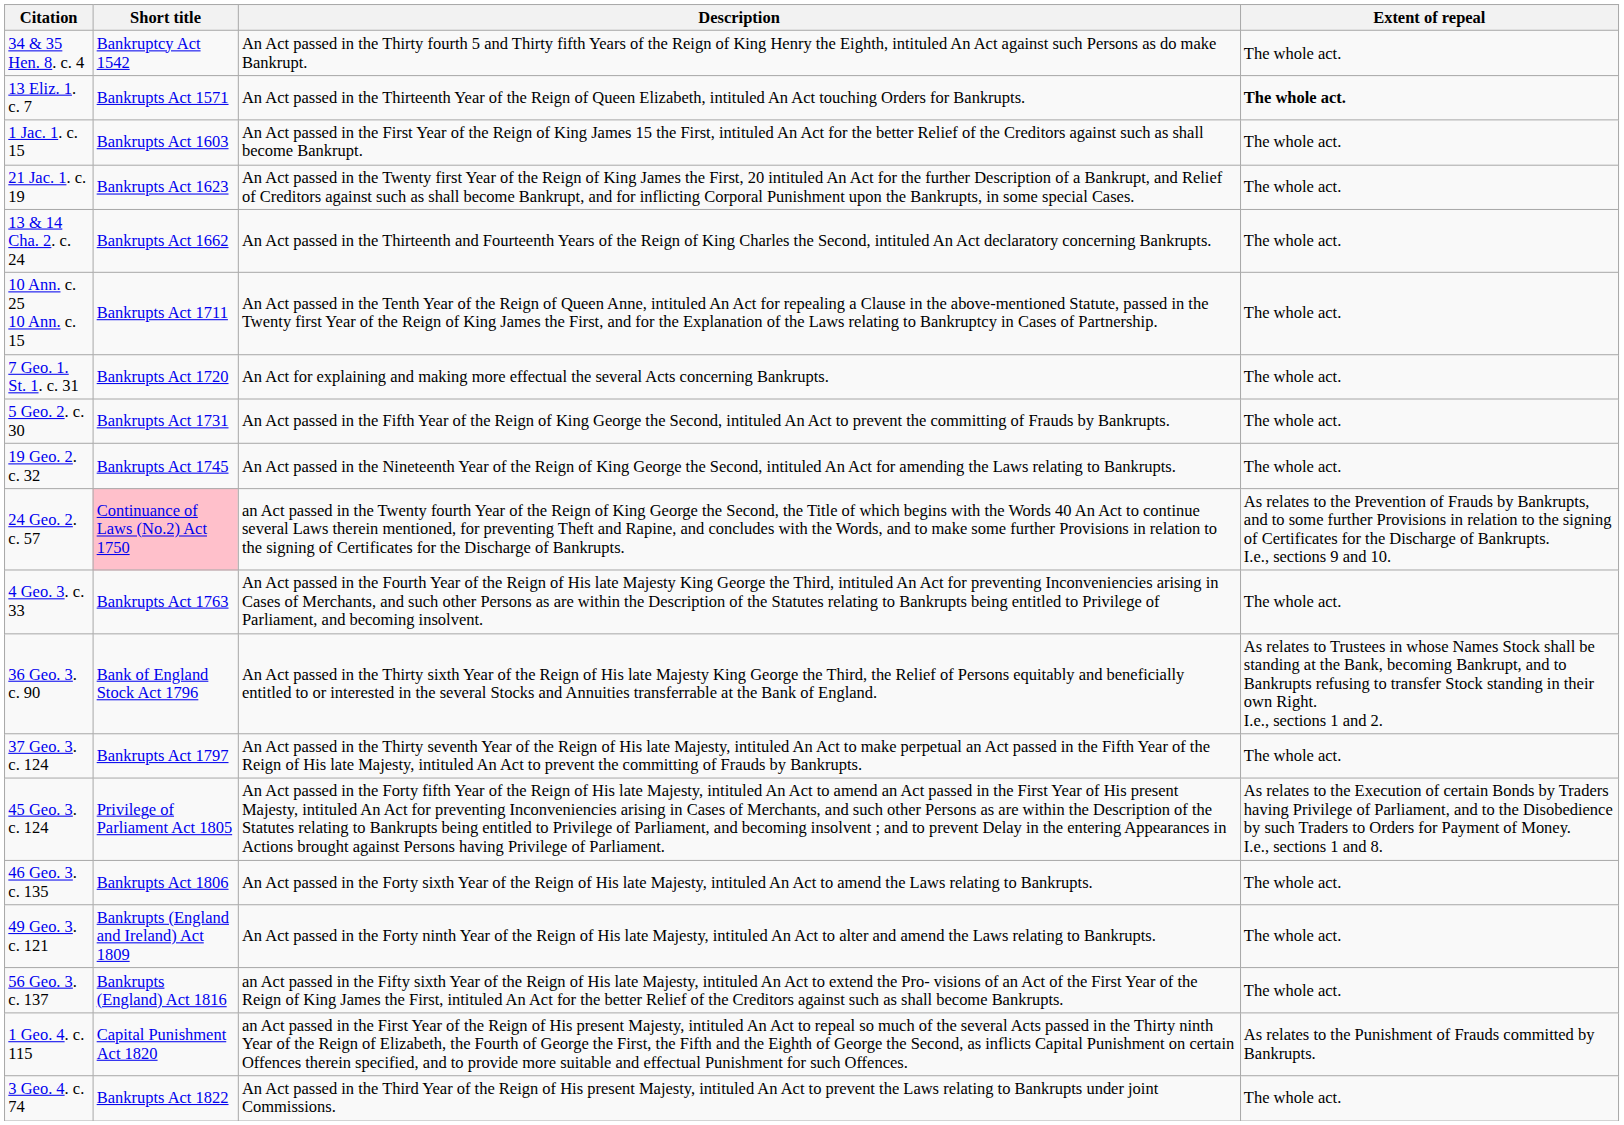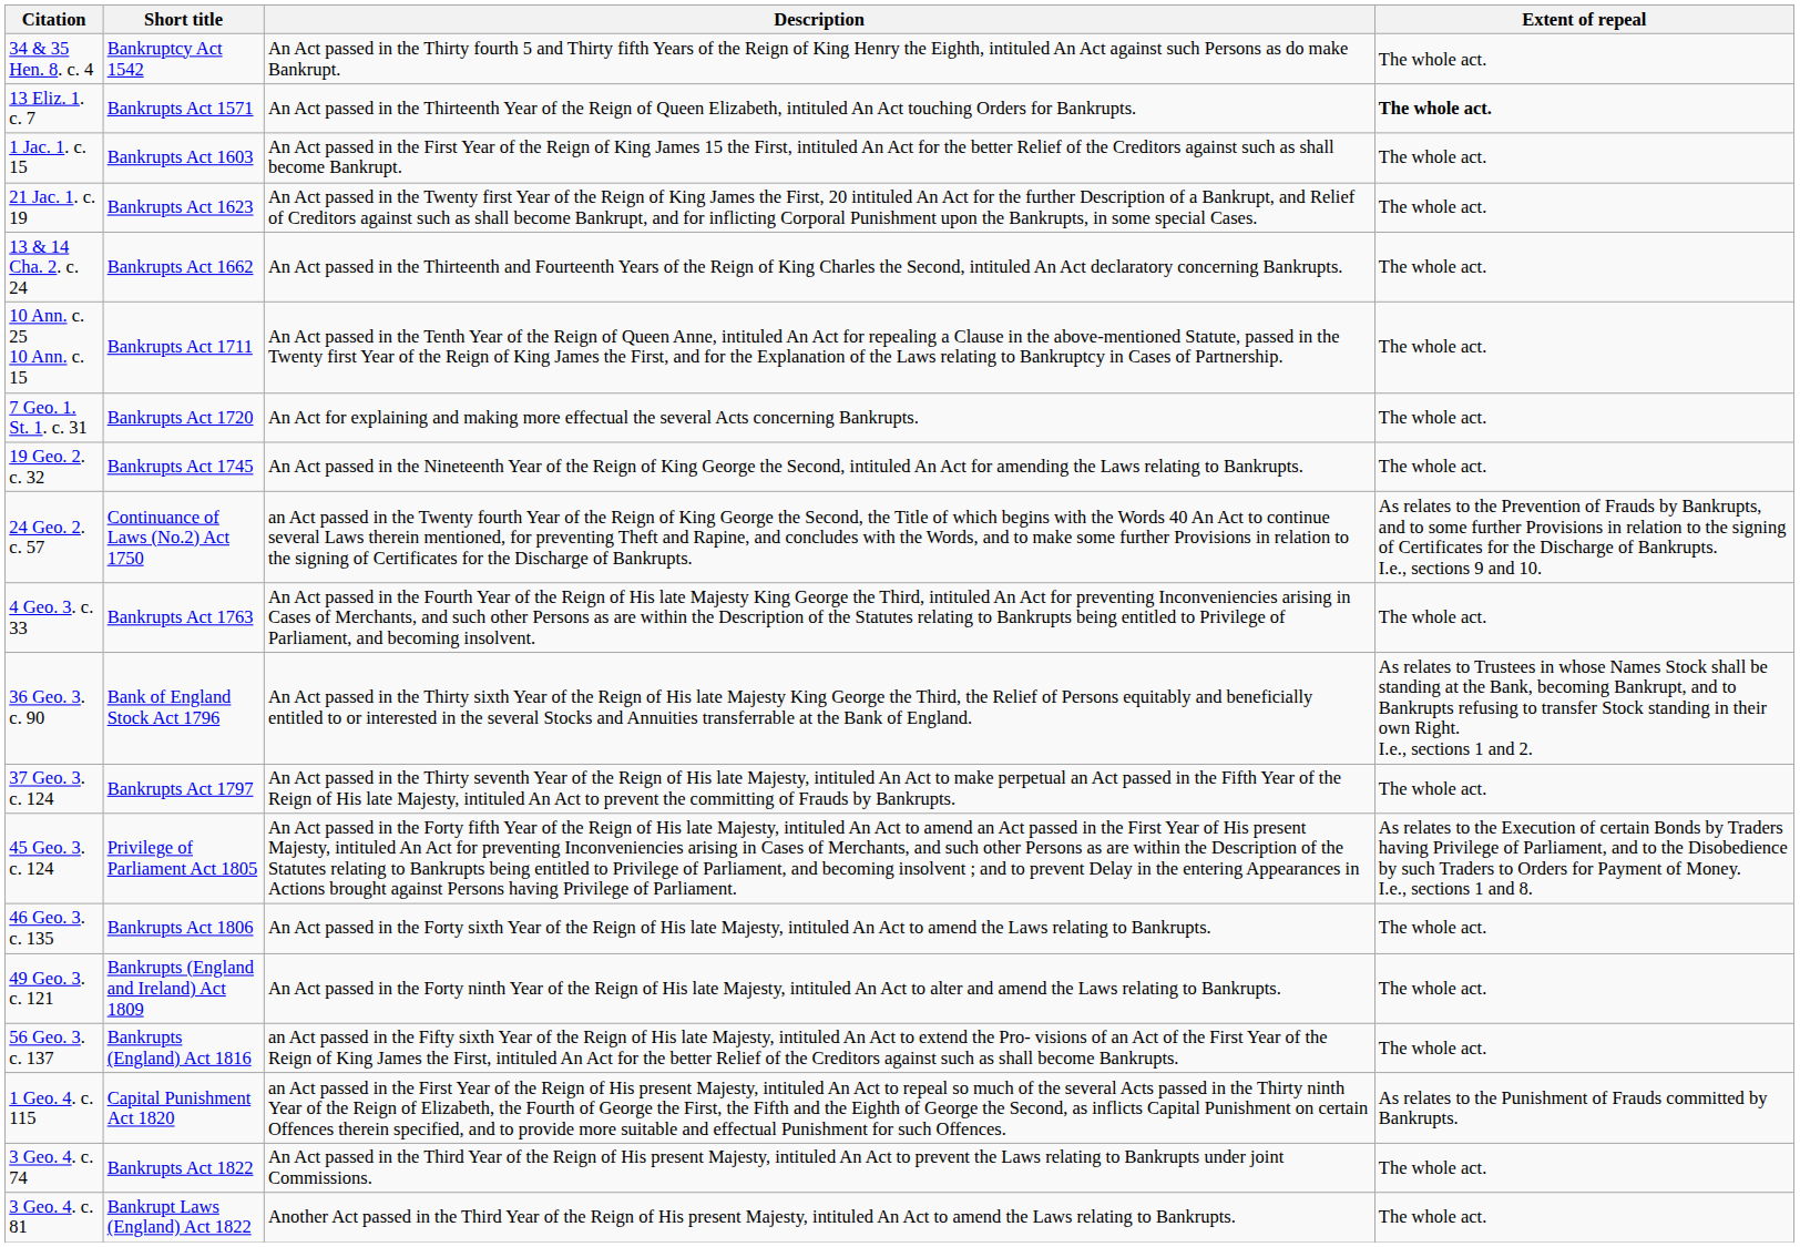 <table class="wikitable">
 <tr>
 <th>Citation</th>
 <th>Short title</th>
 <th>Description</th>
 <th>Extent of repeal</th>
 </tr>
 <tr>
 <td><a href='#'>34 & 35 Hen. 8</a>. c. 4</td>
 <td><a href='#'>Bankruptcy Act 1542</a></td>
 <td>An Act passed in the Thirty fourth 5 and Thirty fifth Years of the Reign of King Henry the Eighth, intituled An Act against such Persons as do make Bankrupt.</td>
 <td>The whole act.</td>
 </tr>
 <tr>
 <td><a href='#'>13 Eliz. 1</a>. c. 7</td>
 <td><a href='#'>Bankrupts Act 1571</a></td>
 <td>An Act passed in the Thirteenth Year of the Reign of Queen Elizabeth, intituled An Act touching Orders for Bankrupts.</td>
 <td><strong>The whole act.</strong></td>
 </tr>
 <tr>
 <td><a href='#'>1 Jac. 1</a>. c. 15</td>
 <td><a href='#'>Bankrupts Act 1603</a></td>
 <td>An Act passed in the First Year of the Reign of King James 15 the First, intituled An Act for the better Relief of the Creditors against such as shall become Bankrupt.</td>
 <td>The whole act.</td>
 </tr>
 <tr>
 <td><a href='#'>21 Jac. 1</a>. c. 19</td>
 <td><a href='#'>Bankrupts Act 1623</a></td>
 <td>An Act passed in the Twenty first Year of the Reign of King James the First, 20 intituled An Act for the further Description of a Bankrupt, and Relief of Creditors against such as shall become Bankrupt, and for inflicting Corporal Punishment upon the Bankrupts, in some special Cases.</td>
 <td>The whole act.</td>
 </tr>
 <tr>
 <td><a href='#'>13 & 14 Cha. 2</a>. c. 24</td>
 <td><a href='#'>Bankrupts Act 1662</a></td>
 <td>An Act passed in the Thirteenth and Fourteenth Years of the Reign of King Charles the Second, intituled An Act declaratory concerning Bankrupts.</td>
 <td>The whole act.</td>
 </tr>
 <tr>
 <td><a href='#'>10 Ann.</a> c. 25<br><a href='#'>10 Ann.</a> c. 15</td>
 <td><a href='#'>Bankrupts Act 1711</a></td>
 <td>An Act passed in the Tenth Year of the Reign of Queen Anne, intituled An Act for repealing a Clause in the above-mentioned Statute, passed in the Twenty first Year of the Reign of King James the First, and for the Explanation of the Laws relating to Bankruptcy in Cases of Partnership.</td>
 <td>The whole act.</td>
 </tr>
 <tr>
 <td><a href='#'>7 Geo. 1. St. 1</a>. c. 31</td>
 <td><a href='#'>Bankrupts Act 1720</a></td>
 <td>An Act for explaining and making more effectual the several Acts concerning Bankrupts.</td>
 <td>The whole act.</td>
 </tr>
 <tr>
-<td><a href='#'>5 Geo. 2</a>. c. 30</td>
-<td><a href='#'>Bankrupts Act 1731</a></td>
-<td>An Act passed in the Fifth Year of the Reign of King George the Second, intituled An Act to prevent the committing of Frauds by Bankrupts.</td>
-<td>The whole act.</td>
-</tr>
-<tr>
 <td><a href='#'>19 Geo. 2</a>. c. 32</td>
 <td><a href='#'>Bankrupts Act 1745</a></td>
 <td>An Act passed in the Nineteenth Year of the Reign of King George the Second, intituled An Act for amending the Laws relating to Bankrupts.</td>
 <td>The whole act.</td>
 </tr>
 <tr>
 <td><a href='#'>24 Geo. 2</a>. c. 57</td>
-<td style="background: pink;"><a href='#'>Continuance of Laws (No.2) Act 1750</a></td>
+<td><a href='#'>Continuance of Laws (No.2) Act 1750</a></td>
 <td>an Act passed in the Twenty fourth Year of the Reign of King George the Second, the Title of which begins with the Words 40 An Act to continue several Laws therein mentioned, for preventing Theft and Rapine, and concludes with the Words, and to make some further Provisions in relation to the signing of Certificates for the Discharge of Bankrupts.</td>
 <td>As relates to the Prevention of Frauds by Bankrupts, and to some further Provisions in relation to the signing of Certificates for the Discharge of Bankrupts.<br>I.e., sections 9 and 10.</td>
 </tr>
 <tr>
 <td><a href='#'>4 Geo. 3</a>. c. 33</td>
 <td><a href='#'>Bankrupts Act 1763</a></td>
 <td>An Act passed in the Fourth Year of the Reign of His late Majesty King George the Third, intituled An Act for preventing Inconveniencies arising in Cases of Merchants, and such other Persons as are within the Description of the Statutes relating to Bankrupts being entitled to Privilege of Parliament, and becoming insolvent.</td>
 <td>The whole act.</td>
 </tr>
 <tr>
 <td><a href='#'>36 Geo. 3</a>. c. 90</td>
 <td><a href='#'>Bank of England Stock Act 1796</a></td>
 <td>An Act passed in the Thirty sixth Year of the Reign of His late Majesty King George the Third, the Relief of Persons equitably and beneficially entitled to or interested in the several Stocks and Annuities transferrable at the Bank of England.</td>
 <td>As relates to Trustees in whose Names Stock shall be standing at the Bank, becoming Bankrupt, and to Bankrupts refusing to transfer Stock standing in their own Right.<br>I.e., sections 1 and 2.</td>
 </tr>
 <tr>
 <td><a href='#'>37 Geo. 3</a>. c. 124</td>
 <td><a href='#'>Bankrupts Act 1797</a></td>
 <td>An Act passed in the Thirty seventh Year of the Reign of His late Majesty, intituled An Act to make perpetual an Act passed in the Fifth Year of the Reign of His late Majesty, intituled An Act to prevent the committing of Frauds by Bankrupts.</td>
 <td>The whole act.</td>
 </tr>
 <tr>
 <td><a href='#'>45 Geo. 3</a>. c. 124</td>
 <td><a href='#'>Privilege of Parliament Act 1805</a></td>
 <td>An Act passed in the Forty fifth Year of the Reign of His late Majesty, intituled An Act to amend an Act passed in the First Year of His present Majesty, intituled An Act for preventing Inconveniencies arising in Cases of Merchants, and such other Persons as are within the Description of the Statutes relating to Bankrupts being entitled to Privilege of Parliament, and becoming insolvent ; and to prevent Delay in the entering Appearances in Actions brought against Persons having Privilege of Parliament.</td>
 <td>As relates to the Execution of certain Bonds by Traders having Privilege of Parliament, and to the Disobedience by such Traders to Orders for Payment of Money.<br>I.e., sections 1 and 8.</td>
 </tr>
 <tr>
 <td><a href='#'>46 Geo. 3</a>. c. 135</td>
 <td><a href='#'>Bankrupts Act 1806</a></td>
 <td>An Act passed in the Forty sixth Year of the Reign of His late Majesty, intituled An Act to amend the Laws relating to Bankrupts.</td>
 <td>The whole act.</td>
 </tr>
 <tr>
 <td><a href='#'>49 Geo. 3</a>. c. 121</td>
 <td><a href='#'>Bankrupts (England and Ireland) Act 1809</a></td>
 <td>An Act passed in the Forty ninth Year of the Reign of His late Majesty, intituled An Act to alter and amend the Laws relating to Bankrupts.</td>
 <td>The whole act.</td>
 </tr>
 <tr>
 <td><a href='#'>56 Geo. 3</a>. c. 137</td>
 <td><a href='#'>Bankrupts (England) Act 1816</a></td>
 <td>an Act passed in the Fifty sixth Year of the Reign of His late Majesty, intituled An Act to extend the Pro- visions of an Act of the First Year of the Reign of King James the First, intituled An Act for the better Relief of the Creditors against such as shall become Bankrupts.</td>
 <td>The whole act.</td>
 </tr>
 <tr>
 <td><a href='#'>1 Geo. 4</a>. c. 115</td>
 <td><a href='#'>Capital Punishment Act 1820</a></td>
 <td>an Act passed in the First Year of the Reign of His present Majesty, intituled An Act to repeal so much of the several Acts passed in the Thirty ninth Year of the Reign of Elizabeth, the Fourth of George the First, the Fifth and the Eighth of George the Second, as inflicts Capital Punishment on certain Offences therein specified, and to provide more suitable and effectual Punishment for such Offences.</td>
 <td>As relates to the Punishment of Frauds committed by Bankrupts.</td>
 </tr>
 <tr>
 <td><a href='#'>3 Geo. 4</a>. c. 74</td>
 <td><a href='#'>Bankrupts Act 1822</a></td>
 <td>An Act passed in the Third Year of the Reign of His present Majesty, intituled An Act to prevent the Laws relating to Bankrupts under joint Commissions.</td>
 <td>The whole act.</td>
 </tr>
+<tr>
+<td><a href='#'>3 Geo. 4</a>. c. 81</td>
+<td><a href='#'>Bankrupt Laws (England) Act 1822</a></td>
+<td>Another Act passed in the Third Year of the Reign of His present Majesty, intituled An Act to amend the Laws relating to Bankrupts.</td>
+<td>The whole act.</td>
+</tr>
 </table>
